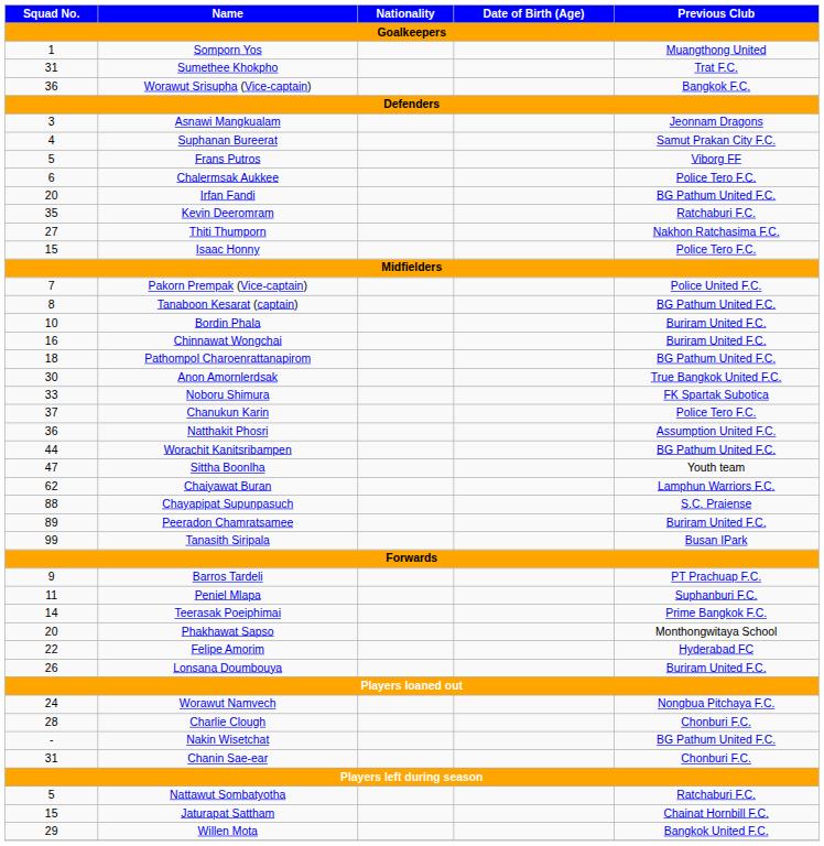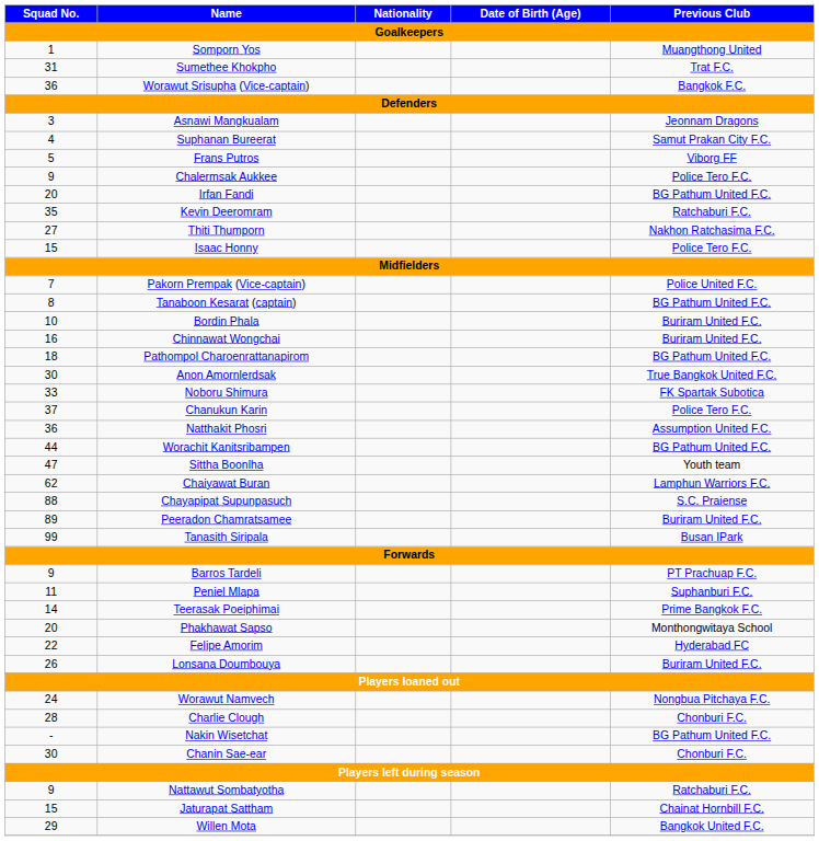 <table class="wikitable" style="text-align:center; font-size:100%; width:90%;">
 <tr>
 <th style="background:blue; color:white; text-align:center;">Squad No.</th>
 <th style="background:blue; color:white; text-align:center;">Name</th>
 <th style="background:blue; color:white; text-align:center;">Nationality</th>
 <th style="background:blue; color:white; text-align:center;">Date of Birth (Age)</th>
 <th style="background:blue; color:white; text-align:center;">Previous Club</th>
 </tr>
 <tr>
 <th colspan="8" style="background:orange; color:black; text-align:center">Goalkeepers</th>
 </tr>
 <tr>
 <td>1</td>
 <td><a href='#'>Somporn Yos</a></td>
 <td></td>
 <td></td>
 <td> <a href='#'>Muangthong United</a></td>
 </tr>
 <tr>
 <td>31</td>
 <td><a href='#'>Sumethee Khokpho</a></td>
 <td></td>
 <td></td>
 <td> <a href='#'>Trat F.C.</a></td>
 </tr>
 <tr>
 <td>36</td>
 <td><a href='#'>Worawut Srisupha</a> (<a href='#'>Vice-captain</a>)</td>
 <td></td>
 <td></td>
 <td> <a href='#'>Bangkok F.C.</a></td>
 </tr>
 <tr>
 <th colspan="8" style="background:orange; color:black; text-align:center">Defenders</th>
 </tr>
 <tr>
 <td>3</td>
 <td><a href='#'>Asnawi Mangkualam</a></td>
 <td></td>
 <td></td>
 <td> <a href='#'>Jeonnam Dragons</a></td>
 </tr>
 <tr>
 <td>4</td>
 <td><a href='#'>Suphanan Bureerat</a></td>
 <td></td>
 <td></td>
 <td> <a href='#'>Samut Prakan City F.C.</a></td>
 </tr>
 <tr>
 <td>5</td>
 <td><a href='#'>Frans Putros</a></td>
 <td></td>
 <td></td>
 <td> <a href='#'>Viborg FF</a></td>
 </tr>
 <tr>
-<td>6</td>
+<td>9</td>
 <td><a href='#'>Chalermsak Aukkee</a></td>
 <td></td>
 <td></td>
 <td> <a href='#'>Police Tero F.C.</a></td>
 </tr>
 <tr>
 <td>20</td>
 <td><a href='#'>Irfan Fandi</a></td>
 <td></td>
 <td></td>
 <td> <a href='#'>BG Pathum United F.C.</a></td>
 </tr>
 <tr>
 <td>35</td>
 <td><a href='#'>Kevin Deeromram</a></td>
 <td></td>
 <td></td>
 <td> <a href='#'>Ratchaburi F.C.</a></td>
 </tr>
 <tr>
 <td>27</td>
 <td><a href='#'>Thiti Thumporn</a></td>
 <td></td>
 <td></td>
 <td> <a href='#'>Nakhon Ratchasima F.C.</a></td>
 </tr>
 <tr>
 <td>15</td>
 <td><a href='#'>Isaac Honny</a></td>
 <td></td>
 <td></td>
 <td> <a href='#'>Police Tero F.C.</a></td>
 </tr>
 <tr>
 <th colspan="8" style="background:orange; color:black; text-align:center">Midfielders</th>
 </tr>
 <tr>
 <td>7</td>
 <td><a href='#'>Pakorn Prempak</a> (<a href='#'>Vice-captain</a>)</td>
 <td></td>
 <td></td>
 <td> <a href='#'>Police United F.C.</a></td>
 </tr>
 <tr>
 <td>8</td>
 <td><a href='#'>Tanaboon Kesarat</a> (<a href='#'>captain</a>)</td>
 <td></td>
 <td></td>
 <td> <a href='#'>BG Pathum United F.C.</a></td>
 </tr>
 <tr>
 <td>10</td>
 <td><a href='#'>Bordin Phala</a></td>
 <td></td>
 <td></td>
 <td> <a href='#'>Buriram United F.C.</a></td>
 </tr>
 <tr>
 <td>16</td>
 <td><a href='#'>Chinnawat Wongchai</a></td>
 <td></td>
 <td></td>
 <td> <a href='#'>Buriram United F.C.</a></td>
 </tr>
 <tr>
 <td>18</td>
 <td><a href='#'>Pathompol Charoenrattanapirom</a></td>
 <td></td>
 <td></td>
 <td> <a href='#'>BG Pathum United F.C.</a></td>
 </tr>
 <tr>
 <td>30</td>
 <td><a href='#'>Anon Amornlerdsak</a></td>
 <td></td>
 <td></td>
 <td> <a href='#'>True Bangkok United F.C.</a></td>
 </tr>
 <tr>
 <td>33</td>
 <td><a href='#'>Noboru Shimura</a></td>
 <td></td>
 <td></td>
 <td> <a href='#'>FK Spartak Subotica</a></td>
 </tr>
 <tr>
 <td>37</td>
 <td><a href='#'>Chanukun Karin</a></td>
 <td></td>
 <td></td>
 <td> <a href='#'>Police Tero F.C.</a></td>
 </tr>
 <tr>
 <td>36</td>
 <td><a href='#'>Natthakit Phosri</a></td>
 <td></td>
 <td></td>
 <td> <a href='#'>Assumption United F.C.</a></td>
 </tr>
 <tr>
 <td>44</td>
 <td><a href='#'>Worachit Kanitsribampen</a></td>
 <td></td>
 <td></td>
 <td> <a href='#'>BG Pathum United F.C.</a></td>
 </tr>
 <tr>
 <td>47</td>
 <td><a href='#'>Sittha Boonlha</a></td>
 <td></td>
 <td></td>
 <td>Youth team</td>
 </tr>
 <tr>
 <td>62</td>
 <td><a href='#'>Chaiyawat Buran</a></td>
 <td></td>
 <td></td>
 <td> <a href='#'>Lamphun Warriors F.C.</a></td>
 </tr>
 <tr>
 <td>88</td>
 <td><a href='#'>Chayapipat Supunpasuch</a></td>
 <td></td>
 <td></td>
 <td> <a href='#'>S.C. Praiense</a></td>
 </tr>
 <tr>
 <td>89</td>
 <td><a href='#'>Peeradon Chamratsamee</a></td>
 <td></td>
 <td></td>
 <td> <a href='#'>Buriram United F.C.</a></td>
 </tr>
 <tr>
 <td>99</td>
 <td><a href='#'>Tanasith Siripala</a></td>
 <td></td>
 <td></td>
 <td> <a href='#'>Busan IPark</a></td>
 </tr>
 <tr>
 <th colspan="8" style="background:orange; color:black; text-align:center">Forwards</th>
 </tr>
 <tr>
 <td>9</td>
 <td><a href='#'>Barros Tardeli</a></td>
 <td></td>
 <td></td>
 <td> <a href='#'>PT Prachuap F.C.</a></td>
 </tr>
 <tr>
 <td>11</td>
 <td><a href='#'>Peniel Mlapa</a></td>
 <td></td>
 <td></td>
 <td> <a href='#'>Suphanburi F.C.</a></td>
 </tr>
 <tr>
 <td>14</td>
 <td><a href='#'>Teerasak Poeiphimai</a></td>
 <td></td>
 <td></td>
 <td> <a href='#'>Prime Bangkok F.C.</a></td>
 </tr>
 <tr>
 <td>20</td>
 <td><a href='#'>Phakhawat Sapso</a></td>
 <td></td>
 <td></td>
 <td> Monthongwitaya School</td>
 </tr>
 <tr>
 <td>22</td>
 <td><a href='#'>Felipe Amorim</a></td>
 <td></td>
 <td></td>
 <td> <a href='#'>Hyderabad FC</a></td>
 </tr>
 <tr>
 <td>26</td>
 <td><a href='#'>Lonsana Doumbouya</a></td>
 <td></td>
 <td></td>
 <td> <a href='#'>Buriram United F.C.</a></td>
 </tr>
 <tr>
 <th colspan="8" style="background:orange; color:white; text-align:center">Players loaned out</th>
 </tr>
 <tr>
 <td>24</td>
 <td><a href='#'>Worawut Namvech</a></td>
 <td></td>
 <td></td>
 <td> <a href='#'>Nongbua Pitchaya F.C.</a></td>
 </tr>
 <tr>
 <td>28</td>
 <td><a href='#'>Charlie Clough</a></td>
 <td></td>
 <td></td>
 <td> <a href='#'>Chonburi F.C.</a></td>
 </tr>
 <tr>
 <td>-</td>
 <td><a href='#'>Nakin Wisetchat</a></td>
 <td></td>
 <td></td>
 <td> <a href='#'>BG Pathum United F.C.</a></td>
 </tr>
 <tr>
-<td>31</td>
+<td>30</td>
 <td><a href='#'>Chanin Sae-ear</a></td>
 <td></td>
 <td></td>
 <td> <a href='#'>Chonburi F.C.</a></td>
 </tr>
 <tr>
 <th colspan="8" style="background:orange; color:white; text-align:center">Players left during season</th>
 </tr>
 <tr>
-<td>5</td>
+<td>9</td>
 <td><a href='#'>Nattawut Sombatyotha</a></td>
 <td></td>
 <td></td>
 <td> <a href='#'>Ratchaburi F.C.</a></td>
 </tr>
 <tr>
 <td>15</td>
 <td><a href='#'>Jaturapat Sattham</a></td>
 <td></td>
 <td></td>
 <td> <a href='#'>Chainat Hornbill F.C.</a></td>
 </tr>
 <tr>
 <td>29</td>
 <td><a href='#'>Willen Mota</a></td>
 <td></td>
 <td></td>
 <td> <a href='#'>Bangkok United F.C.</a></td>
 </tr>
 <tr>
 </tr>
 </table>
